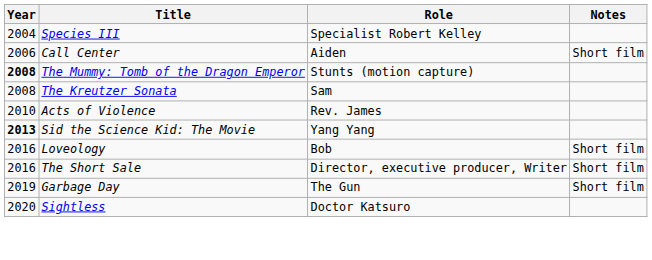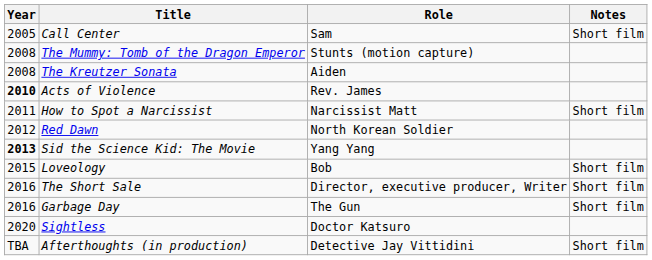 <table class="wikitable sortable">
 <tr>
 <th>Year</th>
 <th>Title</th>
 <th>Role</th>
 <th>Notes</th>
 </tr>
 <tr>
-<td>2004</td>
-<td><em><a href='#'>Species III</a></em></td>
-<td>Specialist Robert Kelley</td>
-<td></td>
-</tr>
-<tr>
-<td>2006</td>
+<td>2005</td>
 <td><em>Call Center</em></td>
-<td>Aiden</td>
+<td>Sam</td>
 <td>Short film</td>
 </tr>
 <tr>
-<td><strong>2008</strong></td>
+<td>2008</td>
 <td><em><a href='#'>The Mummy: Tomb of the Dragon Emperor</a></em></td>
 <td>Stunts (motion capture)</td>
 <td></td>
 </tr>
 <tr>
 <td>2008</td>
 <td><em><a href='#'>The Kreutzer Sonata</a></em></td>
-<td>Sam</td>
+<td>Aiden</td>
 <td></td>
 </tr>
 <tr>
-<td>2010</td>
+<td><strong>2010</strong></td>
 <td><em>Acts of Violence</em></td>
 <td>Rev. James</td>
+<td></td>
+</tr>
+<tr>
+<td>2011</td>
+<td><em>How to Spot a Narcissist</em></td>
+<td>Narcissist Matt</td>
+<td>Short film</td>
+</tr>
+<tr>
+<td>2012</td>
+<td><em><a href='#'>Red Dawn</a></em></td>
+<td>North Korean Soldier</td>
 <td></td>
 </tr>
 <tr>
 <td><strong>2013</strong></td>
 <td><em>Sid the Science Kid: The Movie</em></td>
 <td>Yang Yang</td>
 <td></td>
 </tr>
 <tr>
-<td>2016</td>
+<td>2015</td>
 <td><em>Loveology</em></td>
 <td>Bob</td>
 <td>Short film</td>
 </tr>
 <tr>
 <td>2016</td>
 <td><em>The Short Sale</em></td>
 <td>Director, executive producer, Writer</td>
 <td>Short film</td>
 </tr>
 <tr>
-<td>2019</td>
+<td>2016</td>
 <td><em>Garbage Day</em></td>
 <td>The Gun</td>
 <td>Short film</td>
 </tr>
 <tr>
 <td>2020</td>
 <td><em><a href='#'>Sightless</a></em></td>
 <td>Doctor Katsuro</td>
 <td></td>
 </tr>
+<tr>
+<td>TBA</td>
+<td><em>Afterthoughts (in production)</em></td>
+<td>Detective Jay Vittidini</td>
+<td>Short film</td>
+</tr>
 </table>
